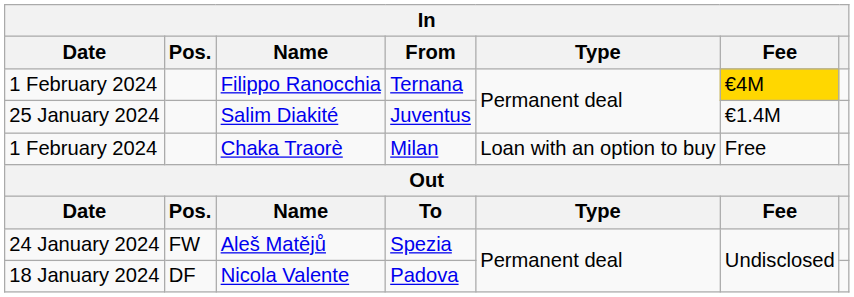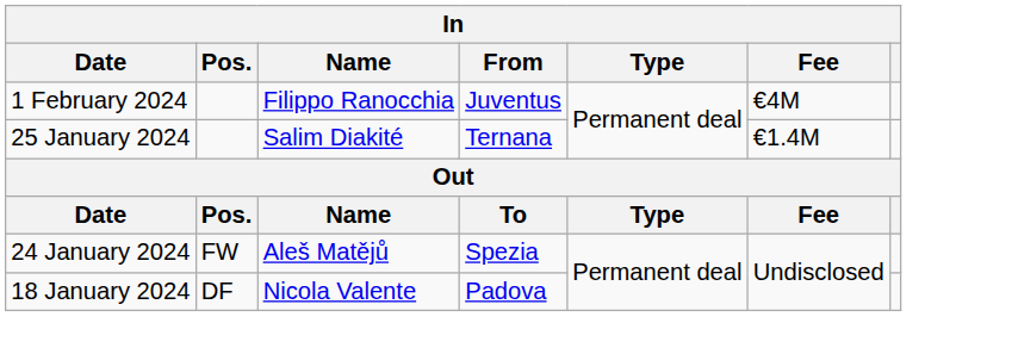 <table class="wikitable">
 <tr>
 <th colspan="7">In</th>
 </tr>
 <tr>
 <th>Date</th>
 <th>Pos.</th>
 <th>Name</th>
 <th>From</th>
 <th>Type</th>
 <th>Fee</th>
 <th></th>
 </tr>
 <tr>
 <td>1 February 2024</td>
 <td></td>
 <td> <a href='#'>Filippo Ranocchia</a></td>
-<td> <a href='#'>Ternana</a></td>
+<td> <a href='#'>Juventus</a></td>
 <td rowspan="2">Permanent deal</td>
-<td style="background: gold;">€4M</td>
+<td>€4M</td>
 <td></td>
 </tr>
 <tr>
 <td>25 January 2024</td>
 <td></td>
 <td> <a href='#'>Salim Diakité</a></td>
-<td> <a href='#'>Juventus</a></td>
+<td> <a href='#'>Ternana</a></td>
 <td>€1.4M</td>
-<td></td>
-</tr>
-<tr>
-<td>1 February 2024</td>
-<td></td>
-<td> <a href='#'>Chaka Traorè</a></td>
-<td> <a href='#'>Milan</a></td>
-<td>Loan with an option to buy</td>
-<td>Free</td>
 <td></td>
 </tr>
 <tr>
 <th colspan="7">Out</th>
 </tr>
 <tr>
 <th>Date</th>
 <th>Pos.</th>
 <th>Name</th>
 <th>To</th>
 <th>Type</th>
 <th>Fee</th>
 <th></th>
 </tr>
 <tr>
 <td>24 January 2024</td>
 <td>FW</td>
 <td> <a href='#'>Aleš Matějů</a></td>
 <td> <a href='#'>Spezia</a></td>
 <td rowspan="2">Permanent deal</td>
 <td rowspan="2">Undisclosed</td>
 <td></td>
 </tr>
 <tr>
 <td>18 January 2024</td>
 <td>DF</td>
 <td> <a href='#'>Nicola Valente</a></td>
 <td> <a href='#'>Padova</a></td>
 <td></td>
 </tr>
 </table>
